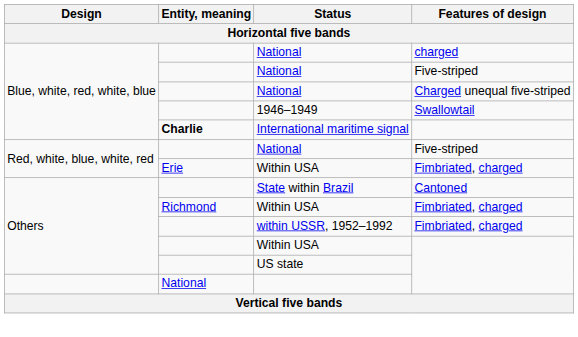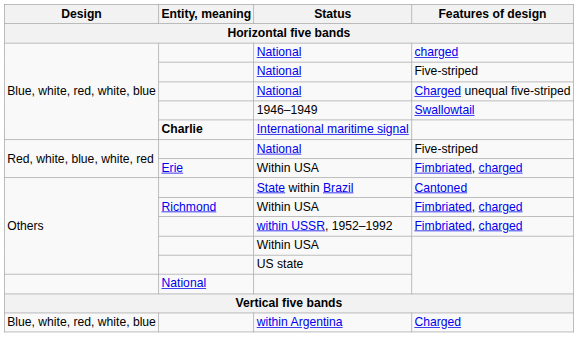 <table class="wikitable">
 <tr>
 <th>Design</th>
 <th>Entity, meaning</th>
 <th>Status</th>
 <th>Features  of design</th>
 </tr>
 <tr>
 <th colspan="4">Horizontal five bands</th>
 </tr>
 <tr>
 <td rowspan="5">Blue, white, red, white, blue</td>
 <td></td>
 <td><a href='#'>National</a></td>
 <td><a href='#'>charged</a></td>
 </tr>
 <tr>
 <td></td>
 <td><a href='#'>National</a></td>
 <td>Five-striped</td>
 </tr>
 <tr>
 <td></td>
 <td><a href='#'>National</a></td>
 <td><a href='#'>Charged</a> unequal five-striped</td>
 </tr>
 <tr>
 <td></td>
 <td>1946–1949</td>
 <td><a href='#'>Swallowtail</a></td>
 </tr>
 <tr>
 <td><strong> Charlie</strong></td>
 <td><a href='#'>International maritime signal</a></td>
 <td></td>
 </tr>
 <tr>
 <td rowspan="2">Red, white, blue, white, red</td>
 <td></td>
 <td><a href='#'>National</a></td>
 <td>Five-striped</td>
 </tr>
 <tr>
 <td> <a href='#'>Erie</a></td>
 <td>Within USA</td>
 <td><a href='#'>Fimbriated</a>,  <a href='#'>charged</a></td>
 </tr>
 <tr>
 <td rowspan="5">Others</td>
 <td></td>
 <td><a href='#'>State</a> within <a href='#'>Brazil</a></td>
 <td><a href='#'>Cantoned</a></td>
 </tr>
 <tr>
 <td><a href='#'>Richmond</a></td>
 <td>Within USA</td>
 <td><a href='#'>Fimbriated</a>,  <a href='#'>charged</a></td>
 </tr>
 <tr>
 <td></td>
 <td><a href='#'>within USSR</a>, 1952–1992</td>
 <td><a href='#'>Fimbriated</a>,  <a href='#'>charged</a></td>
 </tr>
 <tr>
 <td></td>
 <td>Within USA</td>
 </tr>
 <tr>
 <td></td>
 <td>US state</td>
 </tr>
 <tr>
 <td></td>
 <td><a href='#'>National</a></td>
 <td></td>
 </tr>
 <tr>
 <th colspan="4">Vertical five bands</th>
 </tr>
+<tr>
+<td>Blue, white, red, white, blue</td>
+<td></td>
+<td><a href='#'>within Argentina</a></td>
+<td><a href='#'>Charged</a></td>
+</tr>
 </table>
